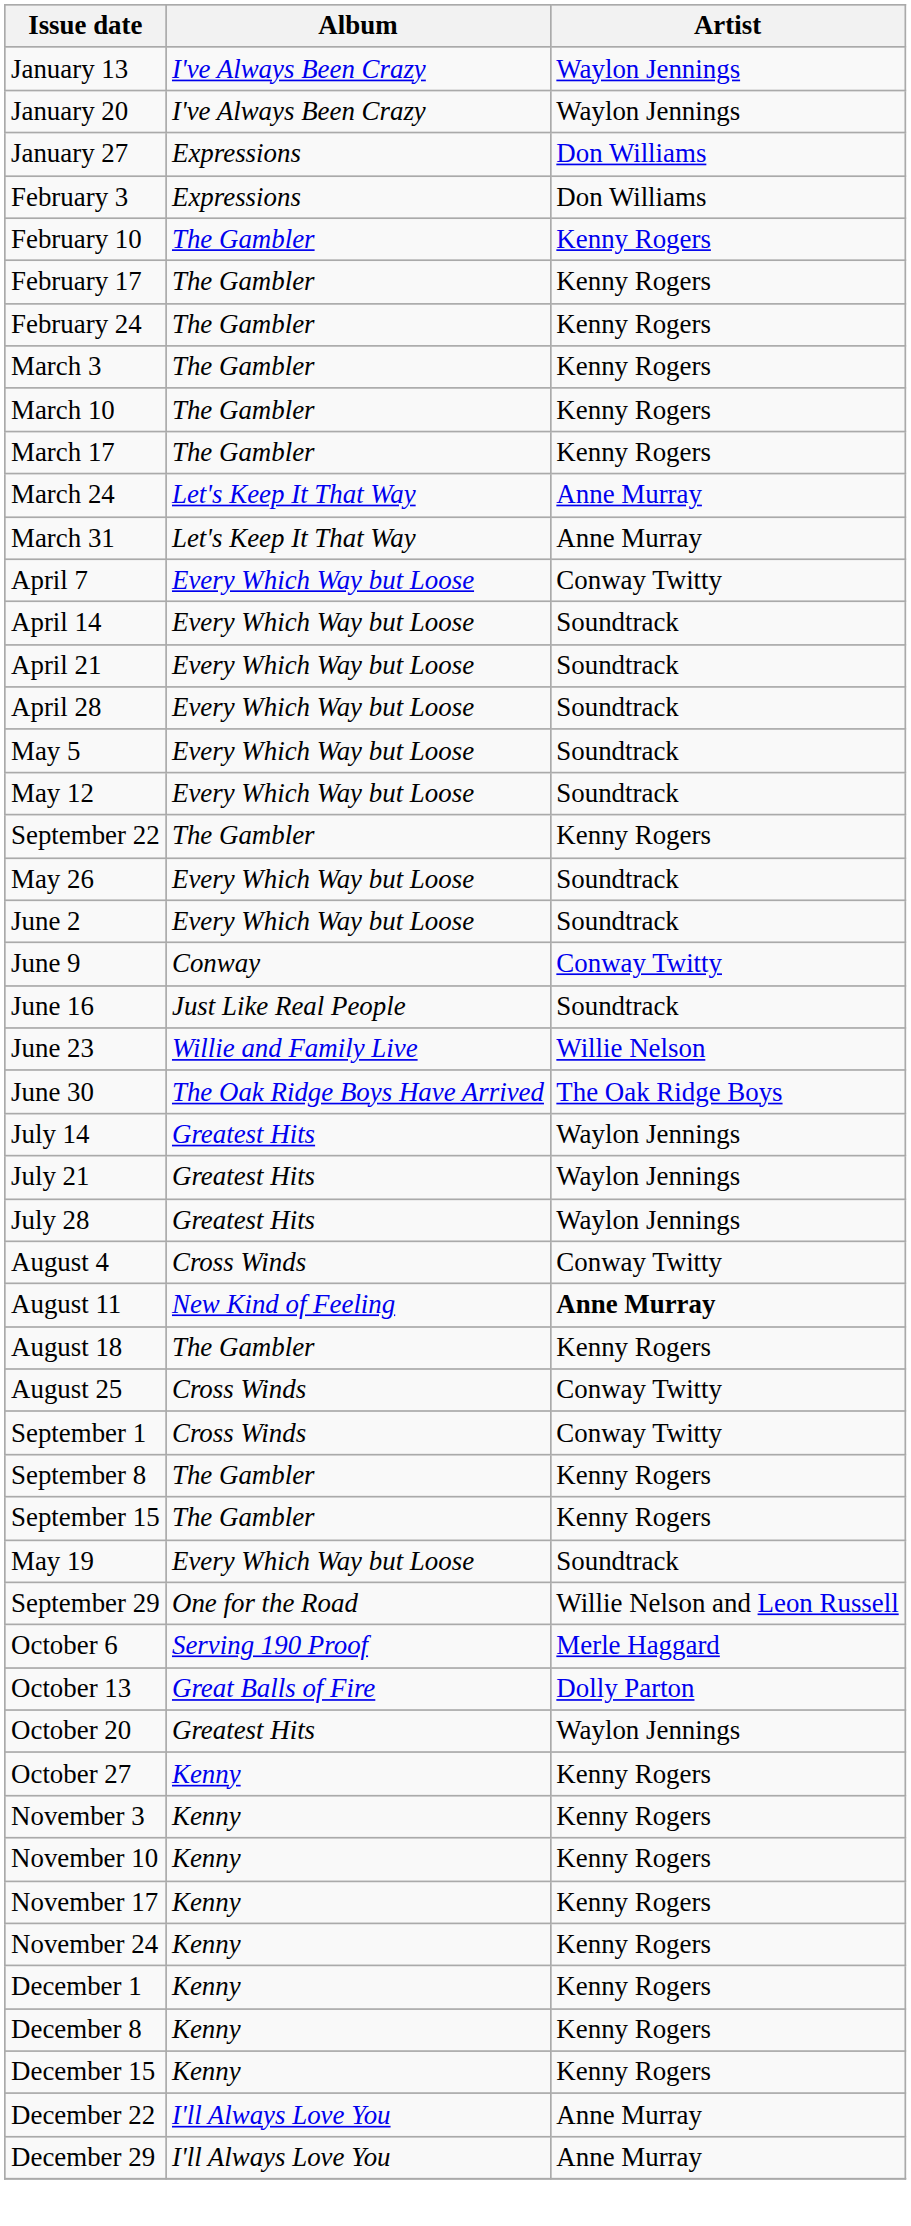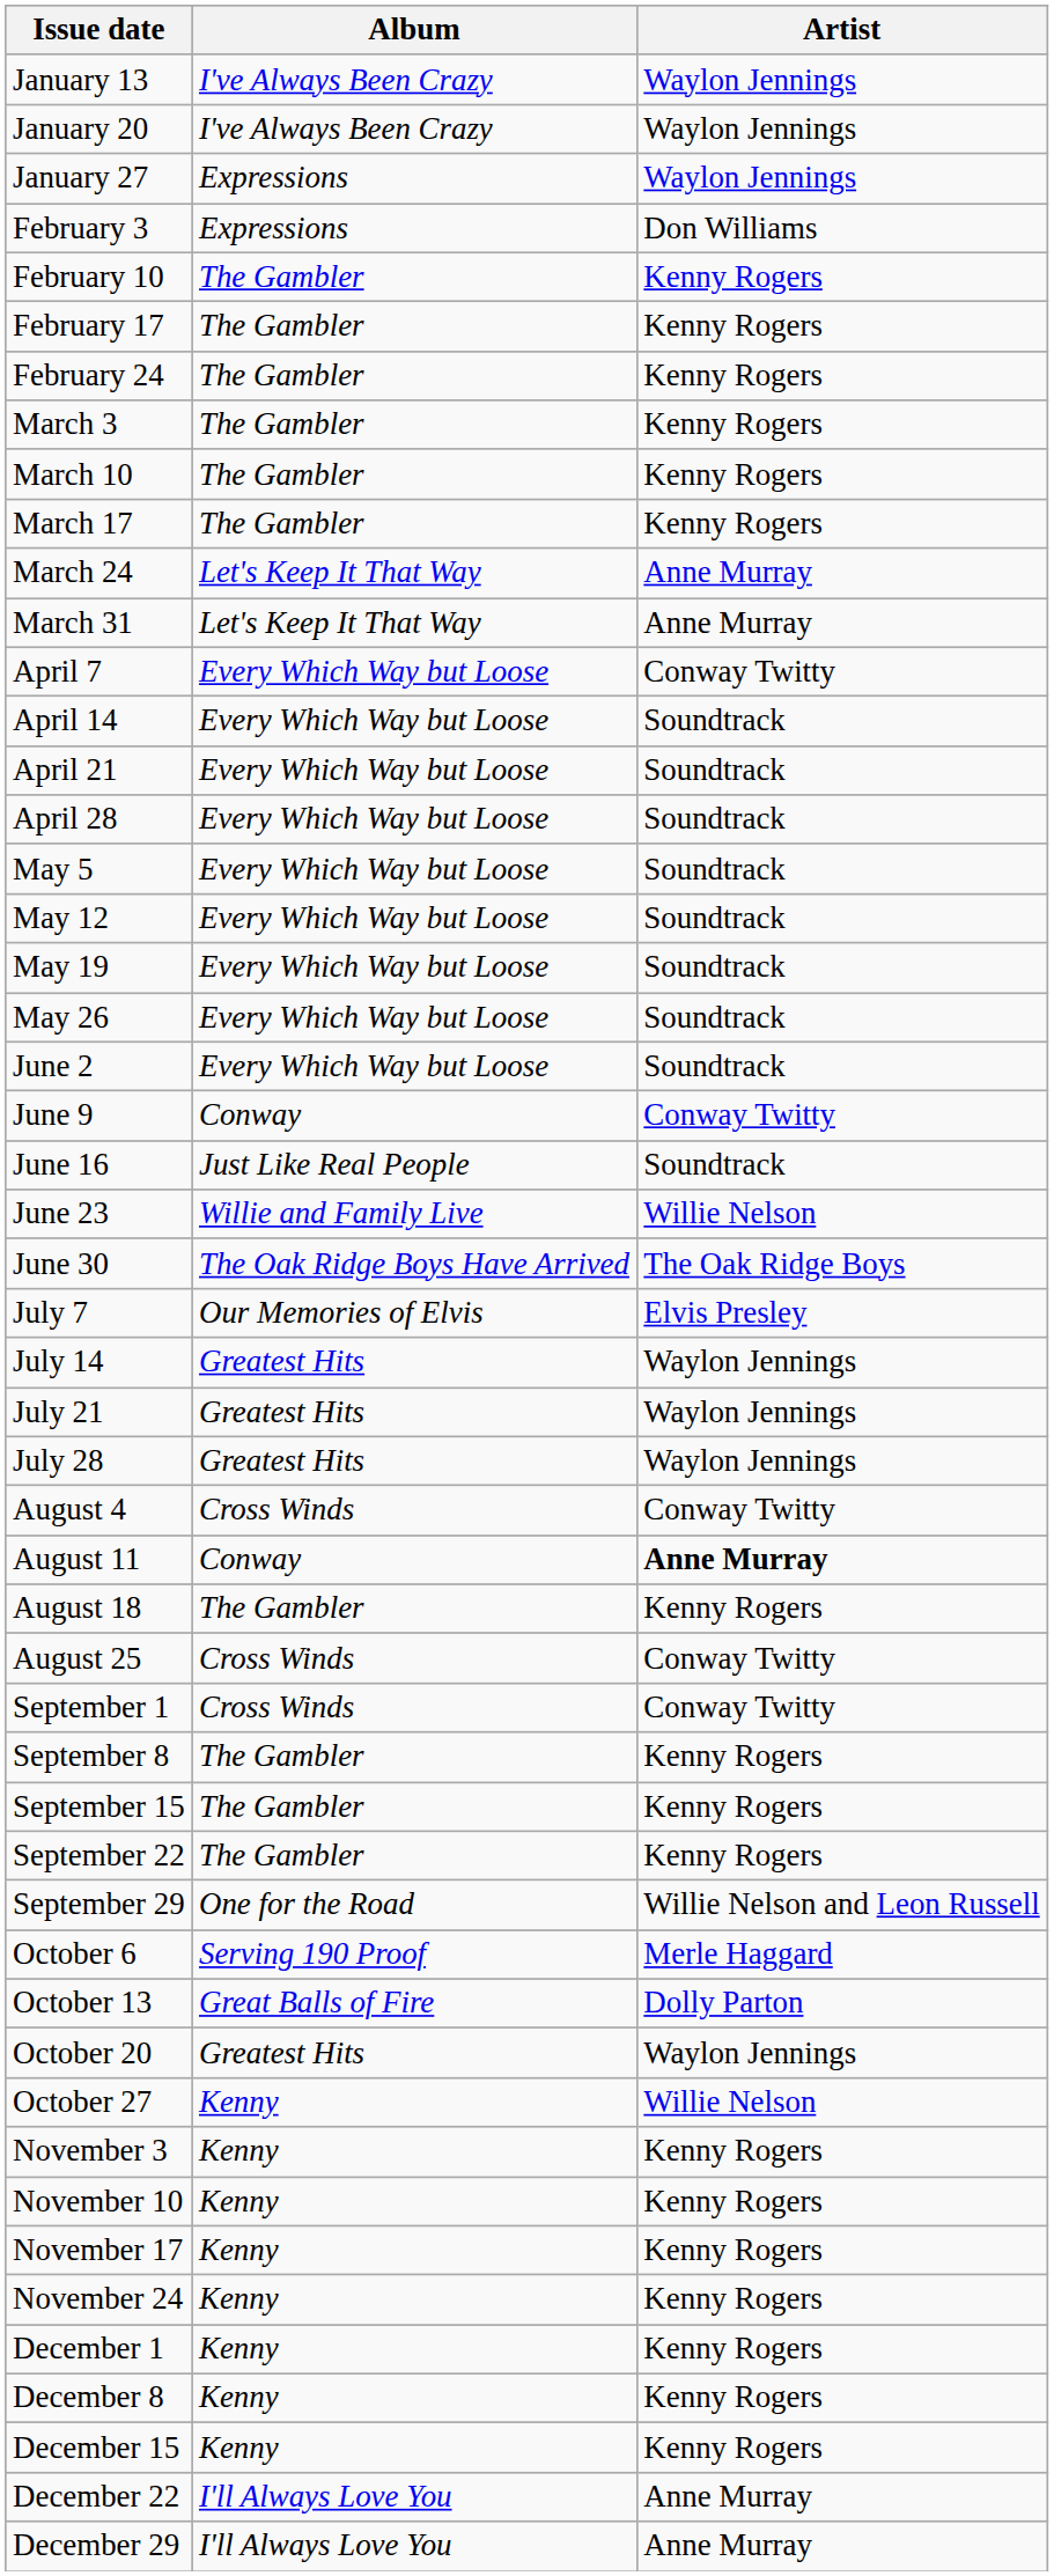 <table class="wikitable">
 <tr>
 <th>Issue date</th>
 <th>Album</th>
 <th>Artist</th>
 </tr>
 <tr>
 <td>January 13</td>
 <td><em><a href='#'>I've Always Been Crazy</a></em></td>
 <td><a href='#'>Waylon Jennings</a></td>
 </tr>
 <tr>
 <td>January 20</td>
 <td><em>I've Always Been Crazy</em></td>
 <td>Waylon Jennings</td>
 </tr>
 <tr>
 <td>January 27</td>
 <td><em>Expressions</em></td>
-<td><a href='#'>Don Williams</a></td>
+<td><a href='#'>Waylon Jennings</a></td>
 </tr>
 <tr>
 <td>February 3</td>
 <td><em>Expressions</em></td>
 <td>Don Williams</td>
 </tr>
 <tr>
 <td>February 10</td>
 <td><em><a href='#'>The Gambler</a></em></td>
 <td><a href='#'>Kenny Rogers</a></td>
 </tr>
 <tr>
 <td>February 17</td>
 <td><em>The Gambler</em></td>
 <td>Kenny Rogers</td>
 </tr>
 <tr>
 <td>February 24</td>
 <td><em>The Gambler</em></td>
 <td>Kenny Rogers</td>
 </tr>
 <tr>
 <td>March 3</td>
 <td><em>The Gambler</em></td>
 <td>Kenny Rogers</td>
 </tr>
 <tr>
 <td>March 10</td>
 <td><em>The Gambler</em></td>
 <td>Kenny Rogers</td>
 </tr>
 <tr>
 <td>March 17</td>
 <td><em>The Gambler</em></td>
 <td>Kenny Rogers</td>
 </tr>
 <tr>
 <td>March 24</td>
 <td><em><a href='#'>Let's Keep It That Way</a></em></td>
 <td><a href='#'>Anne Murray</a></td>
 </tr>
 <tr>
 <td>March 31</td>
 <td><em>Let's Keep It That Way</em></td>
 <td>Anne Murray</td>
 </tr>
 <tr>
 <td>April 7</td>
 <td><em><a href='#'>Every Which Way but Loose</a></em></td>
 <td>Conway Twitty</td>
 </tr>
 <tr>
 <td>April 14</td>
 <td><em>Every Which Way but Loose</em></td>
 <td>Soundtrack</td>
 </tr>
 <tr>
 <td>April 21</td>
 <td><em>Every Which Way but Loose</em></td>
 <td>Soundtrack</td>
 </tr>
 <tr>
 <td>April 28</td>
 <td><em>Every Which Way but Loose</em></td>
 <td>Soundtrack</td>
 </tr>
 <tr>
 <td>May 5</td>
 <td><em>Every Which Way but Loose</em></td>
 <td>Soundtrack</td>
 </tr>
 <tr>
 <td>May 12</td>
 <td><em>Every Which Way but Loose</em></td>
 <td>Soundtrack</td>
 </tr>
 <tr>
-<td>September 22</td>
-<td><em>The Gambler</em></td>
-<td>Kenny Rogers</td>
+<td>May 19</td>
+<td><em>Every Which Way but Loose</em></td>
+<td>Soundtrack</td>
 </tr>
 <tr>
 <td>May 26</td>
 <td><em>Every Which Way but Loose</em></td>
 <td>Soundtrack</td>
 </tr>
 <tr>
 <td>June 2</td>
 <td><em>Every Which Way but Loose</em></td>
 <td>Soundtrack</td>
 </tr>
 <tr>
 <td>June 9</td>
 <td><em>Conway</em></td>
 <td><a href='#'>Conway Twitty</a></td>
 </tr>
 <tr>
 <td>June 16</td>
 <td><em>Just Like Real People</em></td>
 <td>Soundtrack</td>
 </tr>
 <tr>
 <td>June 23</td>
 <td><em><a href='#'>Willie and Family Live</a></em></td>
 <td><a href='#'>Willie Nelson</a></td>
 </tr>
 <tr>
 <td>June 30</td>
 <td><em><a href='#'>The Oak Ridge Boys Have Arrived</a></em></td>
 <td><a href='#'>The Oak Ridge Boys</a></td>
 </tr>
 <tr>
+<td>July 7</td>
+<td><em>Our Memories of Elvis</em></td>
+<td><a href='#'>Elvis Presley</a></td>
+</tr>
+<tr>
 <td>July 14</td>
 <td><em><a href='#'>Greatest Hits</a></em></td>
 <td>Waylon Jennings</td>
 </tr>
 <tr>
 <td>July 21</td>
 <td><em>Greatest Hits</em></td>
 <td>Waylon Jennings</td>
 </tr>
 <tr>
 <td>July 28</td>
 <td><em>Greatest Hits</em></td>
 <td>Waylon Jennings</td>
 </tr>
 <tr>
 <td>August 4</td>
 <td><em>Cross Winds</em></td>
 <td>Conway Twitty</td>
 </tr>
 <tr>
 <td>August 11</td>
-<td><em><a href='#'>New Kind of Feeling</a></em></td>
+<td><em>Conway</em></td>
 <td><strong>Anne Murray</strong></td>
 </tr>
 <tr>
 <td>August 18</td>
 <td><em>The Gambler</em></td>
 <td>Kenny Rogers</td>
 </tr>
 <tr>
 <td>August 25</td>
 <td><em>Cross Winds</em></td>
 <td>Conway Twitty</td>
 </tr>
 <tr>
 <td>September 1</td>
 <td><em>Cross Winds</em></td>
 <td>Conway Twitty</td>
 </tr>
 <tr>
 <td>September 8</td>
 <td><em>The Gambler</em></td>
 <td>Kenny Rogers</td>
 </tr>
 <tr>
 <td>September 15</td>
 <td><em>The Gambler</em></td>
 <td>Kenny Rogers</td>
 </tr>
 <tr>
-<td>May 19</td>
-<td><em>Every Which Way but Loose</em></td>
-<td>Soundtrack</td>
+<td>September 22</td>
+<td><em>The Gambler</em></td>
+<td>Kenny Rogers</td>
 </tr>
 <tr>
 <td>September 29</td>
 <td><em>One for the Road</em></td>
 <td>Willie Nelson and <a href='#'>Leon Russell</a></td>
 </tr>
 <tr>
 <td>October 6</td>
 <td><em><a href='#'>Serving 190 Proof</a></em></td>
 <td><a href='#'>Merle Haggard</a></td>
 </tr>
 <tr>
 <td>October 13</td>
 <td><em><a href='#'>Great Balls of Fire</a></em></td>
 <td><a href='#'>Dolly Parton</a></td>
 </tr>
 <tr>
 <td>October 20</td>
 <td><em>Greatest Hits</em></td>
 <td>Waylon Jennings</td>
 </tr>
 <tr>
 <td>October 27</td>
 <td><em><a href='#'>Kenny</a></em></td>
-<td>Kenny Rogers</td>
+<td><a href='#'>Willie Nelson</a></td>
 </tr>
 <tr>
 <td>November 3</td>
 <td><em>Kenny</em></td>
 <td>Kenny Rogers</td>
 </tr>
 <tr>
 <td>November 10</td>
 <td><em>Kenny</em></td>
 <td>Kenny Rogers</td>
 </tr>
 <tr>
 <td>November 17</td>
 <td><em>Kenny</em></td>
 <td>Kenny Rogers</td>
 </tr>
 <tr>
 <td>November 24</td>
 <td><em>Kenny</em></td>
 <td>Kenny Rogers</td>
 </tr>
 <tr>
 <td>December 1</td>
 <td><em>Kenny</em></td>
 <td>Kenny Rogers</td>
 </tr>
 <tr>
 <td>December 8</td>
 <td><em>Kenny</em></td>
 <td>Kenny Rogers</td>
 </tr>
 <tr>
 <td>December 15</td>
 <td><em>Kenny</em></td>
 <td>Kenny Rogers</td>
 </tr>
 <tr>
 <td>December 22</td>
 <td><em><a href='#'>I'll Always Love You</a></em></td>
 <td>Anne Murray</td>
 </tr>
 <tr>
 <td>December 29</td>
 <td><em>I'll Always Love You</em></td>
 <td>Anne Murray</td>
 </tr>
 <tr>
 </tr>
 </table>
